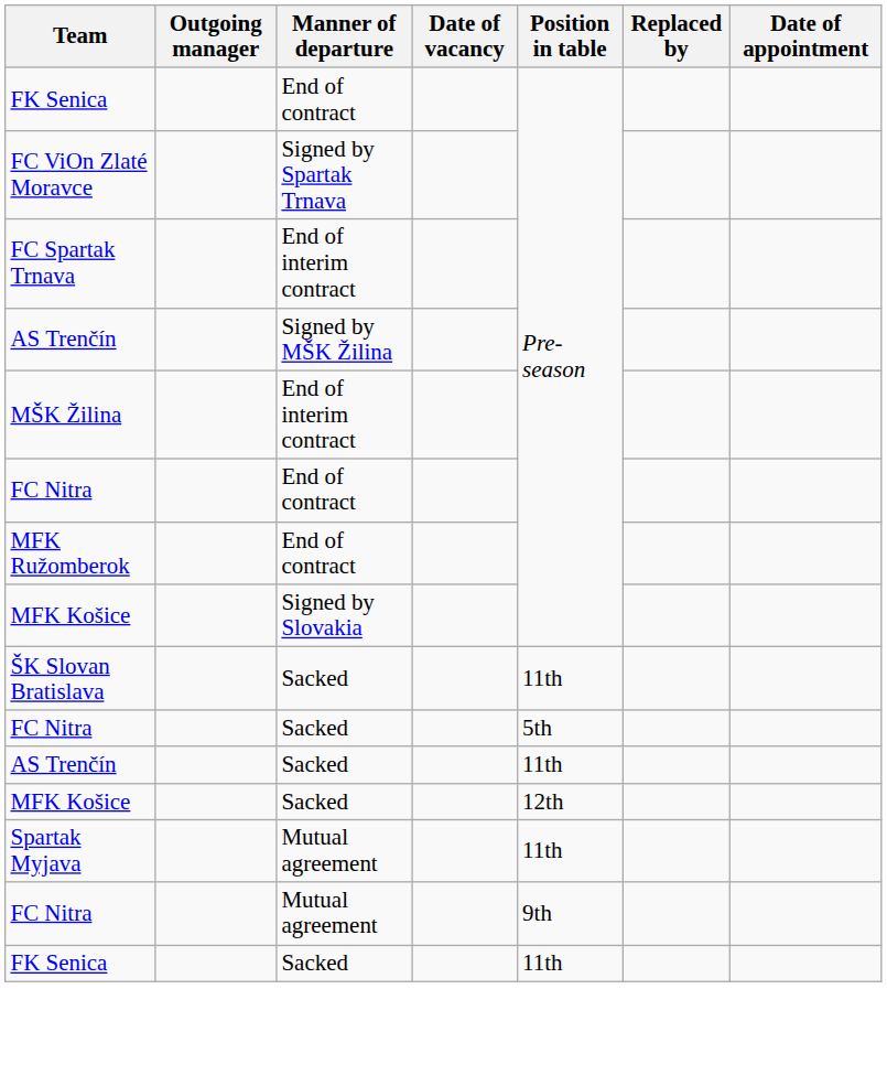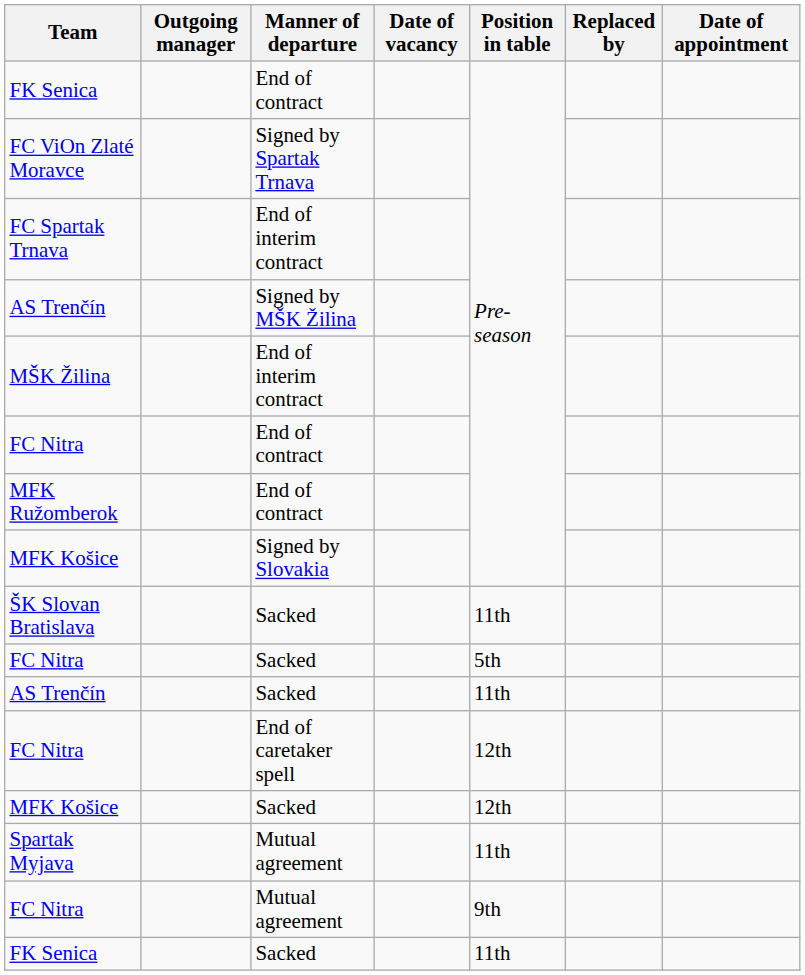 <table class="wikitable sortable">
 <tr>
 <th>Team</th>
 <th>Outgoing manager</th>
 <th>Manner of departure</th>
 <th>Date of vacancy</th>
 <th>Position in table</th>
 <th>Replaced by</th>
 <th>Date of appointment</th>
 </tr>
 <tr>
 <td><a href='#'>FK Senica</a></td>
 <td></td>
 <td>End of contract</td>
 <td></td>
 <td rowspan=8><em>Pre-season</em></td>
 <td></td>
 <td></td>
 </tr>
 <tr>
 <td><a href='#'>FC ViOn Zlaté Moravce</a></td>
 <td></td>
 <td>Signed by <a href='#'>Spartak Trnava</a></td>
 <td></td>
 <td></td>
 <td></td>
 </tr>
 <tr>
 <td><a href='#'>FC Spartak Trnava</a></td>
 <td></td>
 <td>End of interim contract</td>
 <td></td>
 <td></td>
 <td></td>
 </tr>
 <tr>
 <td><a href='#'>AS Trenčín</a></td>
 <td></td>
 <td>Signed by <a href='#'>MŠK Žilina</a></td>
 <td></td>
 <td></td>
 <td></td>
 </tr>
 <tr>
 <td><a href='#'>MŠK Žilina</a></td>
 <td></td>
 <td>End of interim contract</td>
 <td></td>
 <td></td>
 <td></td>
 </tr>
 <tr>
 <td><a href='#'>FC Nitra</a></td>
 <td></td>
 <td>End of contract</td>
 <td></td>
 <td></td>
 <td></td>
 </tr>
 <tr>
 <td><a href='#'>MFK Ružomberok</a></td>
 <td></td>
 <td>End of contract</td>
 <td></td>
 <td></td>
 <td></td>
 </tr>
 <tr>
 <td><a href='#'>MFK Košice</a></td>
 <td></td>
 <td>Signed by <a href='#'>Slovakia</a></td>
 <td></td>
 <td></td>
 <td></td>
 </tr>
 <tr>
 <td><a href='#'>ŠK Slovan Bratislava</a></td>
 <td></td>
 <td>Sacked</td>
 <td></td>
 <td>11th</td>
 <td></td>
 <td></td>
 </tr>
 <tr>
 <td><a href='#'>FC Nitra</a></td>
 <td></td>
 <td>Sacked</td>
 <td></td>
 <td>5th</td>
 <td></td>
 <td></td>
 </tr>
 <tr>
 <td><a href='#'>AS Trenčín</a></td>
 <td></td>
 <td>Sacked</td>
 <td></td>
 <td>11th</td>
 <td></td>
 <td></td>
 </tr>
 <tr>
+<td><a href='#'>FC Nitra</a></td>
+<td></td>
+<td>End of caretaker spell</td>
+<td></td>
+<td>12th</td>
+<td></td>
+<td></td>
+</tr>
+<tr>
 <td><a href='#'>MFK Košice</a></td>
 <td></td>
 <td>Sacked</td>
 <td></td>
 <td>12th</td>
 <td></td>
 <td></td>
 </tr>
 <tr>
 <td><a href='#'>Spartak Myjava</a></td>
 <td></td>
 <td>Mutual agreement</td>
 <td></td>
 <td>11th</td>
 <td></td>
 <td></td>
 </tr>
 <tr>
 <td><a href='#'>FC Nitra</a></td>
 <td></td>
 <td>Mutual agreement</td>
 <td></td>
 <td>9th</td>
 <td></td>
 <td></td>
 </tr>
 <tr>
 <td><a href='#'>FK Senica</a></td>
 <td></td>
 <td>Sacked</td>
 <td></td>
 <td>11th</td>
 <td></td>
 <td></td>
 </tr>
 </table>
